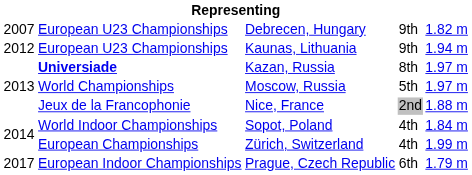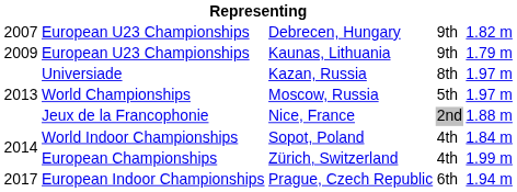 <table>
 <tr>
 <th colspan="5">Representing </th>
 </tr>
 <tr>
 <td>2007</td>
 <td><a href='#'>European U23 Championships</a></td>
 <td><a href='#'>Debrecen, Hungary</a></td>
 <td>9th</td>
 <td><a href='#'>1.82 m</a></td>
 </tr>
 <tr>
-<td>2012</td>
+<td>2009</td>
 <td><a href='#'>European U23 Championships</a></td>
 <td><a href='#'>Kaunas, Lithuania</a></td>
 <td>9th</td>
-<td><a href='#'>1.94 m</a></td>
+<td><a href='#'>1.79 m</a></td>
 </tr>
 <tr>
 <td rowspan=3>2013</td>
-<td><strong><a href='#'>Universiade</a></strong></td>
+<td><a href='#'>Universiade</a></td>
 <td><a href='#'>Kazan, Russia</a></td>
 <td>8th</td>
 <td><a href='#'>1.97 m</a></td>
 </tr>
 <tr>
 <td><a href='#'>World Championships</a></td>
 <td><a href='#'>Moscow, Russia</a></td>
 <td>5th</td>
 <td><a href='#'>1.97 m</a></td>
 </tr>
 <tr>
 <td><a href='#'>Jeux de la Francophonie</a></td>
 <td><a href='#'>Nice, France</a></td>
 <td bgcolor=silver>2nd</td>
 <td><a href='#'>1.88 m</a></td>
 </tr>
 <tr>
 <td rowspan=2>2014</td>
 <td><a href='#'>World Indoor Championships</a></td>
 <td><a href='#'>Sopot, Poland</a></td>
 <td>4th</td>
 <td><a href='#'>1.84 m</a></td>
 </tr>
 <tr>
 <td><a href='#'>European Championships</a></td>
 <td><a href='#'>Zürich, Switzerland</a></td>
 <td>4th</td>
 <td><a href='#'>1.99 m</a></td>
 </tr>
 <tr>
 <td>2017</td>
 <td><a href='#'>European Indoor Championships</a></td>
 <td><a href='#'>Prague, Czech Republic</a></td>
 <td>6th</td>
-<td><a href='#'>1.79 m</a></td>
+<td><a href='#'>1.94 m</a></td>
 </tr>
 </table>
